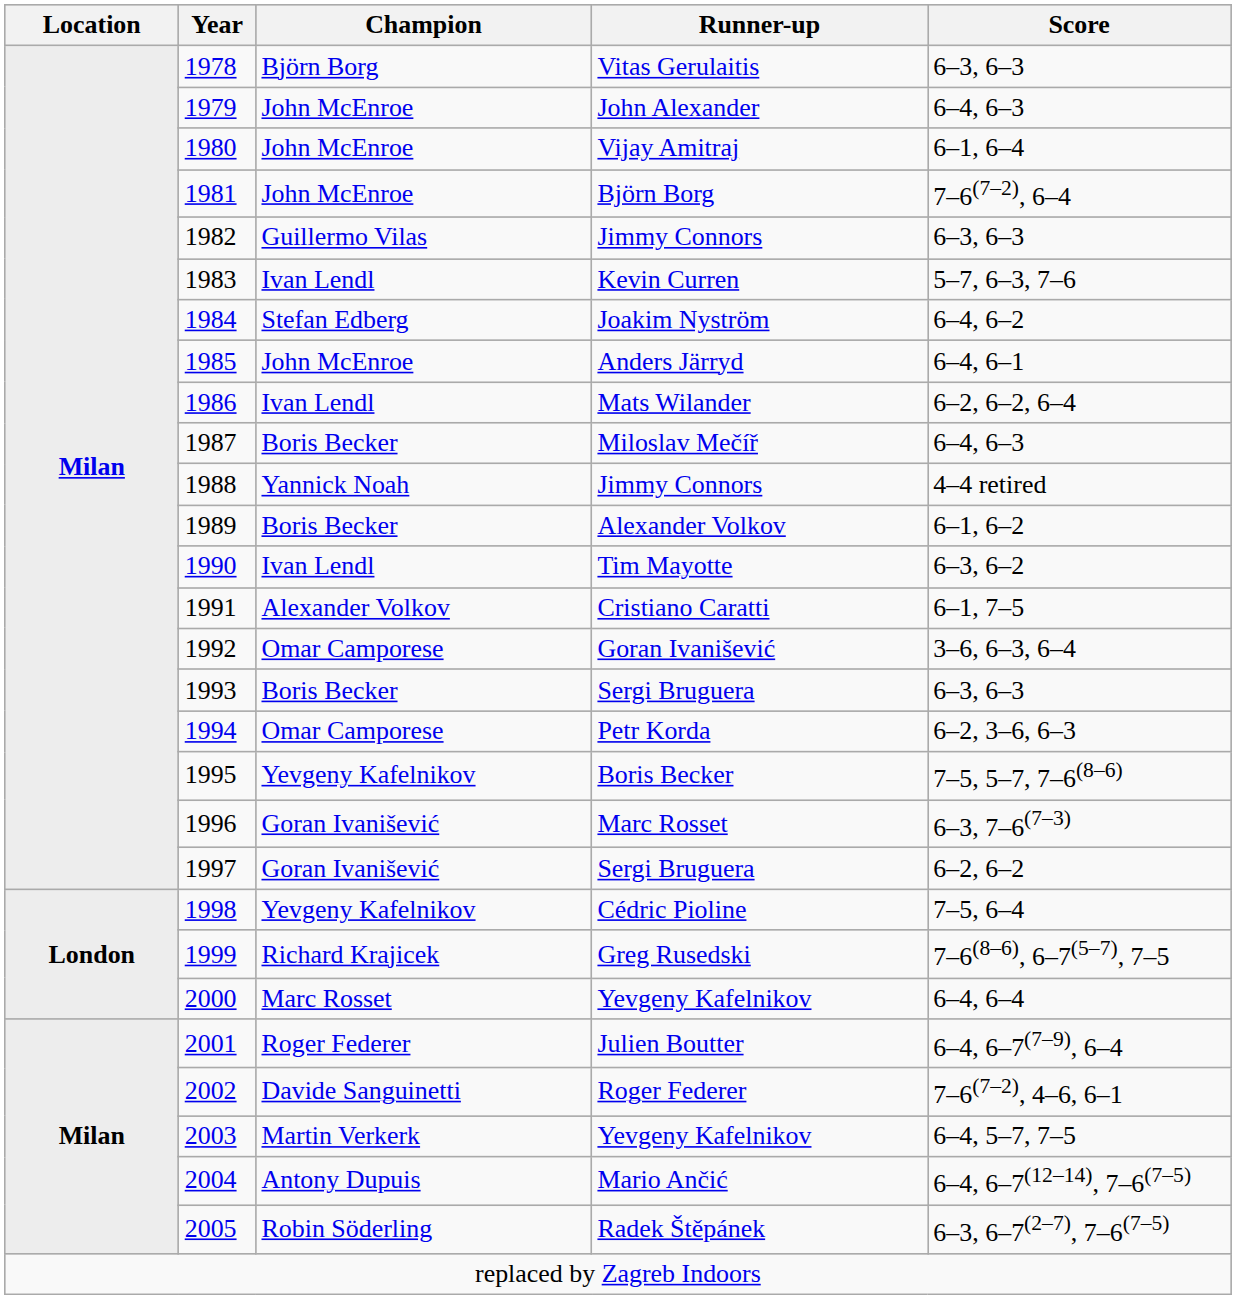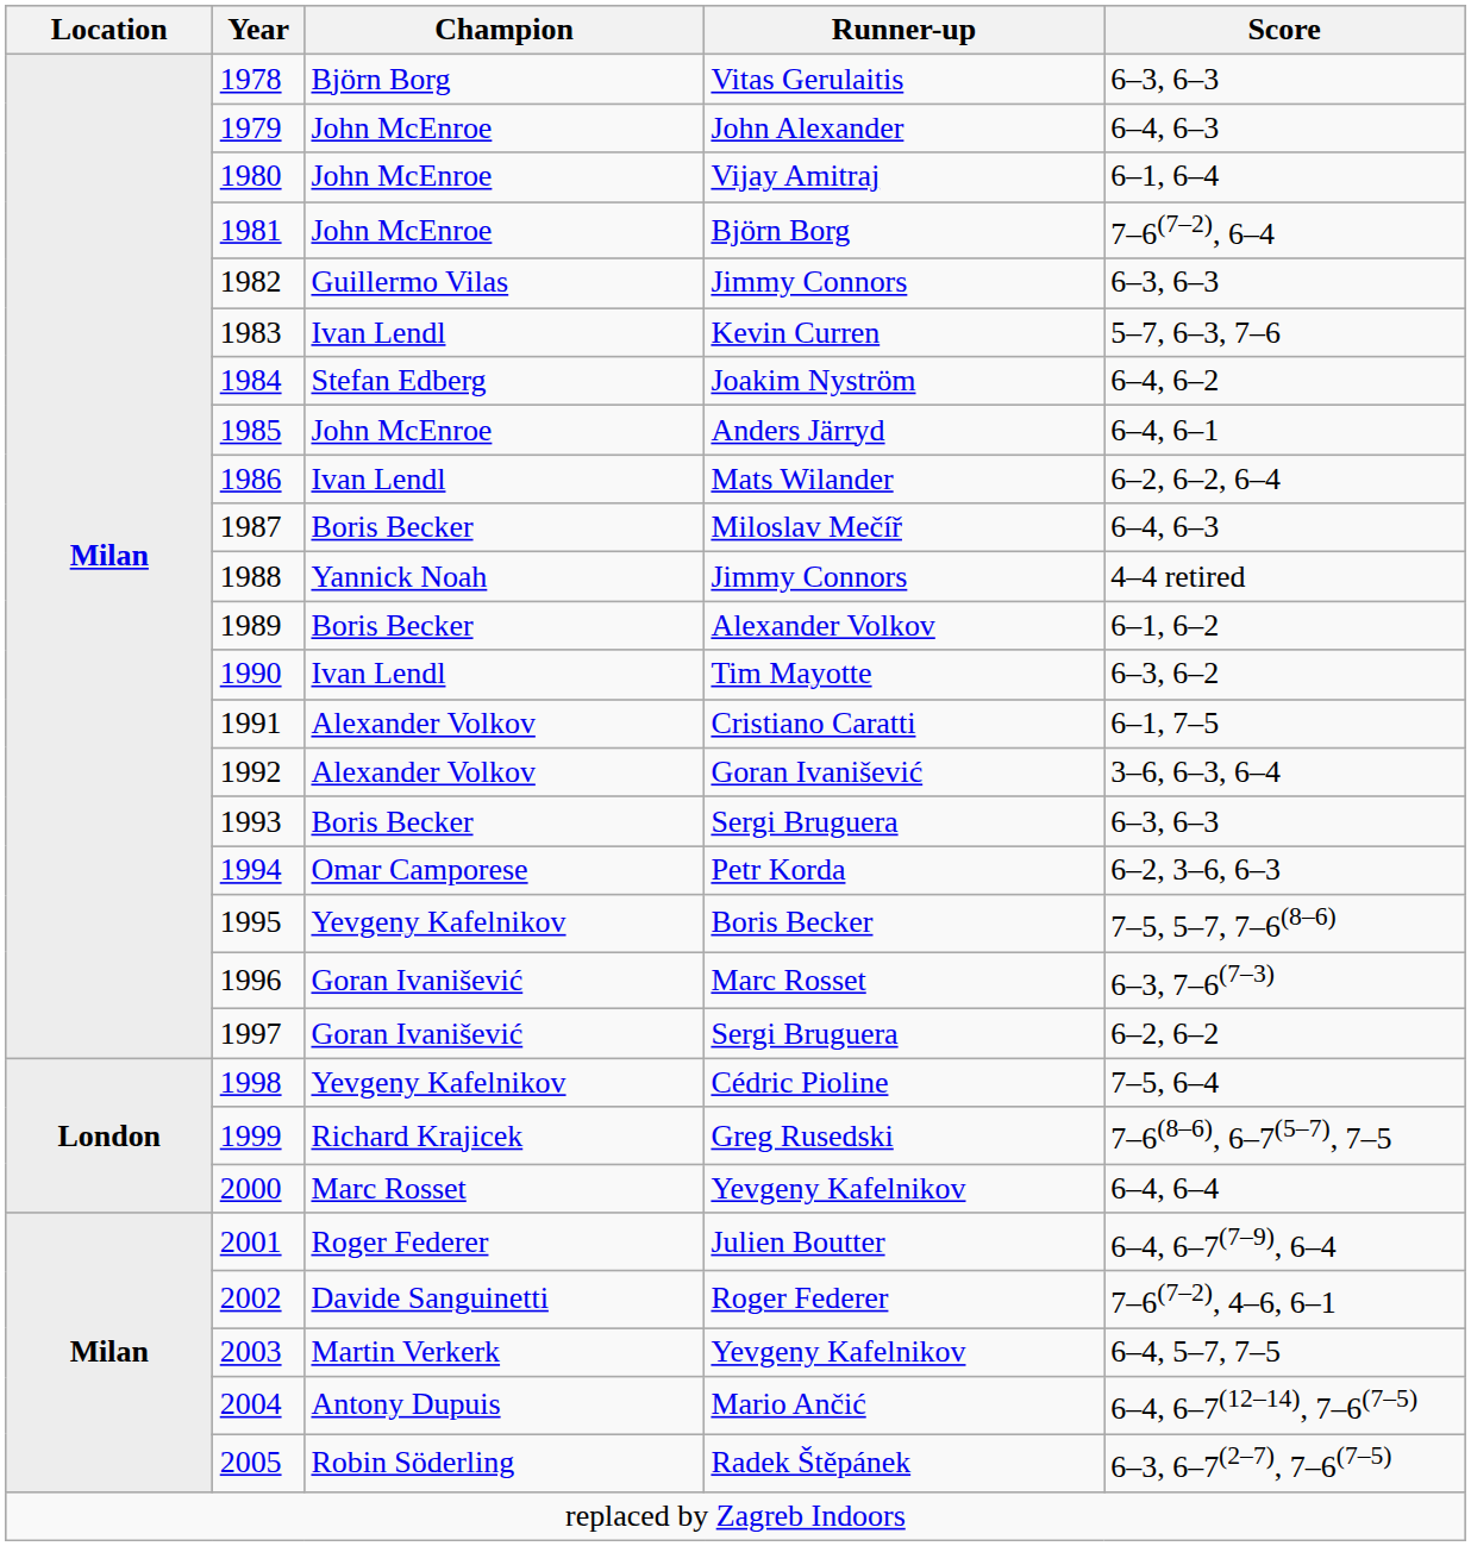 <table class="wikitable">
 <tr>
 <th style="width:100px">Location</th>
 <th style="width:40px">Year</th>
 <th style="width:200px">Champion</th>
 <th style="width:200px">Runner-up</th>
 <th style="width:180px">Score</th>
 </tr>
 <tr>
 <th rowspan="20" style="background:#ededed"><a href='#'>Milan</a></th>
 <td><a href='#'>1978</a></td>
 <td> <a href='#'>Björn Borg</a></td>
 <td> <a href='#'>Vitas Gerulaitis</a></td>
 <td>6–3, 6–3</td>
 </tr>
 <tr>
 <td><a href='#'>1979</a></td>
 <td> <a href='#'>John McEnroe</a></td>
 <td> <a href='#'>John Alexander</a></td>
 <td>6–4, 6–3</td>
 </tr>
 <tr>
 <td><a href='#'>1980</a></td>
 <td> <a href='#'>John McEnroe</a></td>
 <td> <a href='#'>Vijay Amitraj</a></td>
 <td>6–1, 6–4</td>
 </tr>
 <tr>
 <td><a href='#'>1981</a></td>
 <td> <a href='#'>John McEnroe</a></td>
 <td> <a href='#'>Björn Borg</a></td>
 <td>7–6<sup>(7–2)</sup>, 6–4</td>
 </tr>
 <tr>
 <td>1982</td>
 <td> <a href='#'>Guillermo Vilas</a></td>
 <td> <a href='#'>Jimmy Connors</a></td>
 <td>6–3, 6–3</td>
 </tr>
 <tr>
 <td>1983</td>
 <td> <a href='#'>Ivan Lendl</a></td>
 <td> <a href='#'>Kevin Curren</a></td>
 <td>5–7, 6–3, 7–6</td>
 </tr>
 <tr>
 <td><a href='#'>1984</a></td>
 <td> <a href='#'>Stefan Edberg</a></td>
 <td> <a href='#'>Joakim Nyström</a></td>
 <td>6–4, 6–2</td>
 </tr>
 <tr>
 <td><a href='#'>1985</a></td>
 <td> <a href='#'>John McEnroe</a></td>
 <td> <a href='#'>Anders Järryd</a></td>
 <td>6–4, 6–1</td>
 </tr>
 <tr>
 <td><a href='#'>1986</a></td>
 <td> <a href='#'>Ivan Lendl</a></td>
 <td> <a href='#'>Mats Wilander</a></td>
 <td>6–2, 6–2, 6–4</td>
 </tr>
 <tr>
 <td>1987</td>
 <td> <a href='#'>Boris Becker</a></td>
 <td> <a href='#'>Miloslav Mečíř</a></td>
 <td>6–4, 6–3</td>
 </tr>
 <tr>
 <td>1988</td>
 <td> <a href='#'>Yannick Noah</a></td>
 <td> <a href='#'>Jimmy Connors</a></td>
 <td>4–4 retired</td>
 </tr>
 <tr>
 <td>1989</td>
 <td> <a href='#'>Boris Becker</a></td>
 <td> <a href='#'>Alexander Volkov</a></td>
 <td>6–1, 6–2</td>
 </tr>
 <tr>
 <td><a href='#'>1990</a></td>
 <td> <a href='#'>Ivan Lendl</a></td>
 <td> <a href='#'>Tim Mayotte</a></td>
 <td>6–3, 6–2</td>
 </tr>
 <tr>
 <td>1991</td>
 <td> <a href='#'>Alexander Volkov</a></td>
 <td> <a href='#'>Cristiano Caratti</a></td>
 <td>6–1, 7–5</td>
 </tr>
 <tr>
 <td>1992</td>
-<td> <a href='#'>Omar Camporese</a></td>
+<td> <a href='#'>Alexander Volkov</a></td>
 <td> <a href='#'>Goran Ivanišević</a></td>
 <td>3–6, 6–3, 6–4</td>
 </tr>
 <tr>
 <td>1993</td>
 <td> <a href='#'>Boris Becker</a></td>
 <td> <a href='#'>Sergi Bruguera</a></td>
 <td>6–3, 6–3</td>
 </tr>
 <tr>
 <td><a href='#'>1994</a></td>
 <td> <a href='#'>Omar Camporese</a></td>
 <td> <a href='#'>Petr Korda</a></td>
 <td>6–2, 3–6, 6–3</td>
 </tr>
 <tr>
 <td>1995</td>
 <td> <a href='#'>Yevgeny Kafelnikov</a></td>
 <td> <a href='#'>Boris Becker</a></td>
 <td>7–5, 5–7, 7–6<sup>(8–6)</sup></td>
 </tr>
 <tr>
 <td>1996</td>
 <td> <a href='#'>Goran Ivanišević</a></td>
 <td> <a href='#'>Marc Rosset</a></td>
 <td>6–3, 7–6<sup>(7–3)</sup></td>
 </tr>
 <tr>
 <td>1997</td>
 <td> <a href='#'>Goran Ivanišević</a></td>
 <td> <a href='#'>Sergi Bruguera</a></td>
 <td>6–2, 6–2</td>
 </tr>
 <tr>
 <th rowspan="3" style="background:#ededed">London</th>
 <td><a href='#'>1998</a></td>
 <td> <a href='#'>Yevgeny Kafelnikov</a></td>
 <td> <a href='#'>Cédric Pioline</a></td>
 <td>7–5, 6–4</td>
 </tr>
 <tr>
 <td><a href='#'>1999</a></td>
 <td> <a href='#'>Richard Krajicek</a></td>
 <td> <a href='#'>Greg Rusedski</a></td>
 <td>7–6<sup>(8–6)</sup>, 6–7<sup>(5–7)</sup>, 7–5</td>
 </tr>
 <tr>
 <td><a href='#'>2000</a></td>
 <td> <a href='#'>Marc Rosset</a></td>
 <td> <a href='#'>Yevgeny Kafelnikov</a></td>
 <td>6–4, 6–4</td>
 </tr>
 <tr>
 <th rowspan="5" style="background:#ededed">Milan</th>
 <td><a href='#'>2001</a></td>
 <td> <a href='#'>Roger Federer</a></td>
 <td> <a href='#'>Julien Boutter</a></td>
 <td>6–4, 6–7<sup>(7–9)</sup>, 6–4</td>
 </tr>
 <tr>
 <td><a href='#'>2002</a></td>
 <td> <a href='#'>Davide Sanguinetti</a></td>
 <td> <a href='#'>Roger Federer</a></td>
 <td>7–6<sup>(7–2)</sup>, 4–6, 6–1</td>
 </tr>
 <tr>
 <td><a href='#'>2003</a></td>
 <td> <a href='#'>Martin Verkerk</a></td>
 <td> <a href='#'>Yevgeny Kafelnikov</a></td>
 <td>6–4, 5–7, 7–5</td>
 </tr>
 <tr>
 <td><a href='#'>2004</a></td>
 <td> <a href='#'>Antony Dupuis</a></td>
 <td> <a href='#'>Mario Ančić</a></td>
 <td>6–4, 6–7<sup>(12–14)</sup>, 7–6<sup>(7–5)</sup></td>
 </tr>
 <tr>
 <td><a href='#'>2005</a></td>
 <td> <a href='#'>Robin Söderling</a></td>
 <td> <a href='#'>Radek Štěpánek</a></td>
 <td>6–3, 6–7<sup>(2–7)</sup>, 7–6<sup>(7–5)</sup></td>
 </tr>
 <tr>
 <td colspan="5" align="center">replaced by <a href='#'>Zagreb Indoors</a></td>
 </tr>
 </table>
